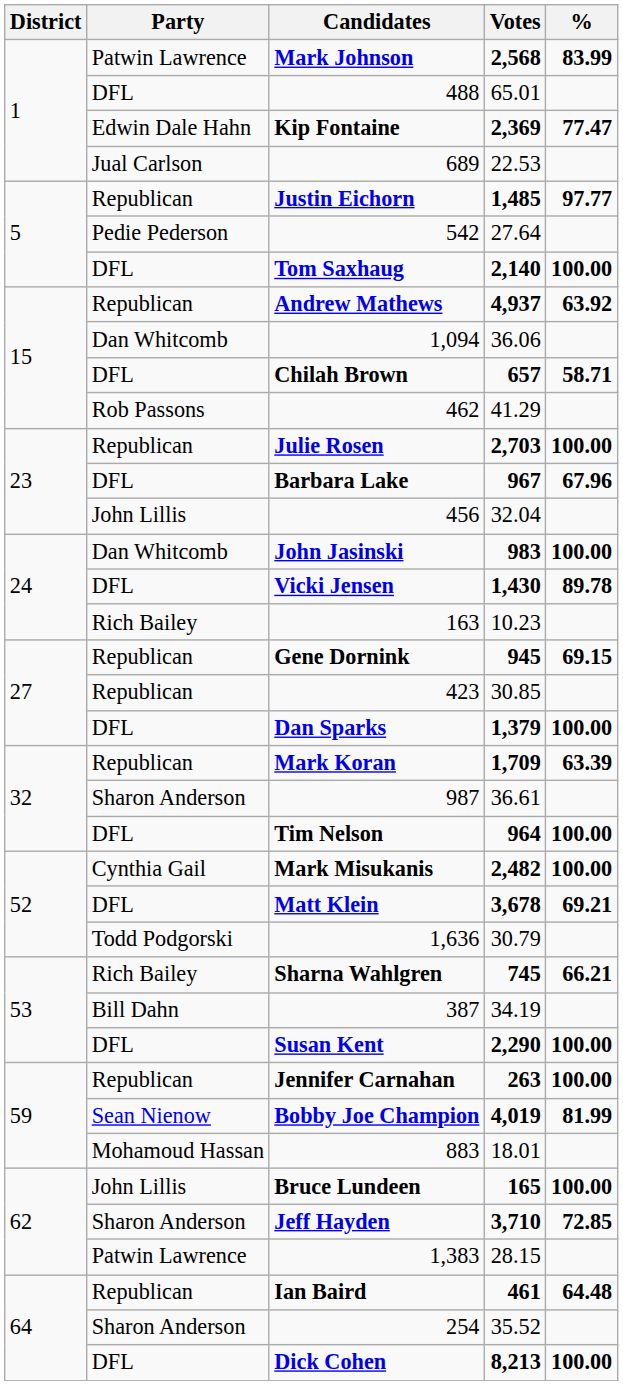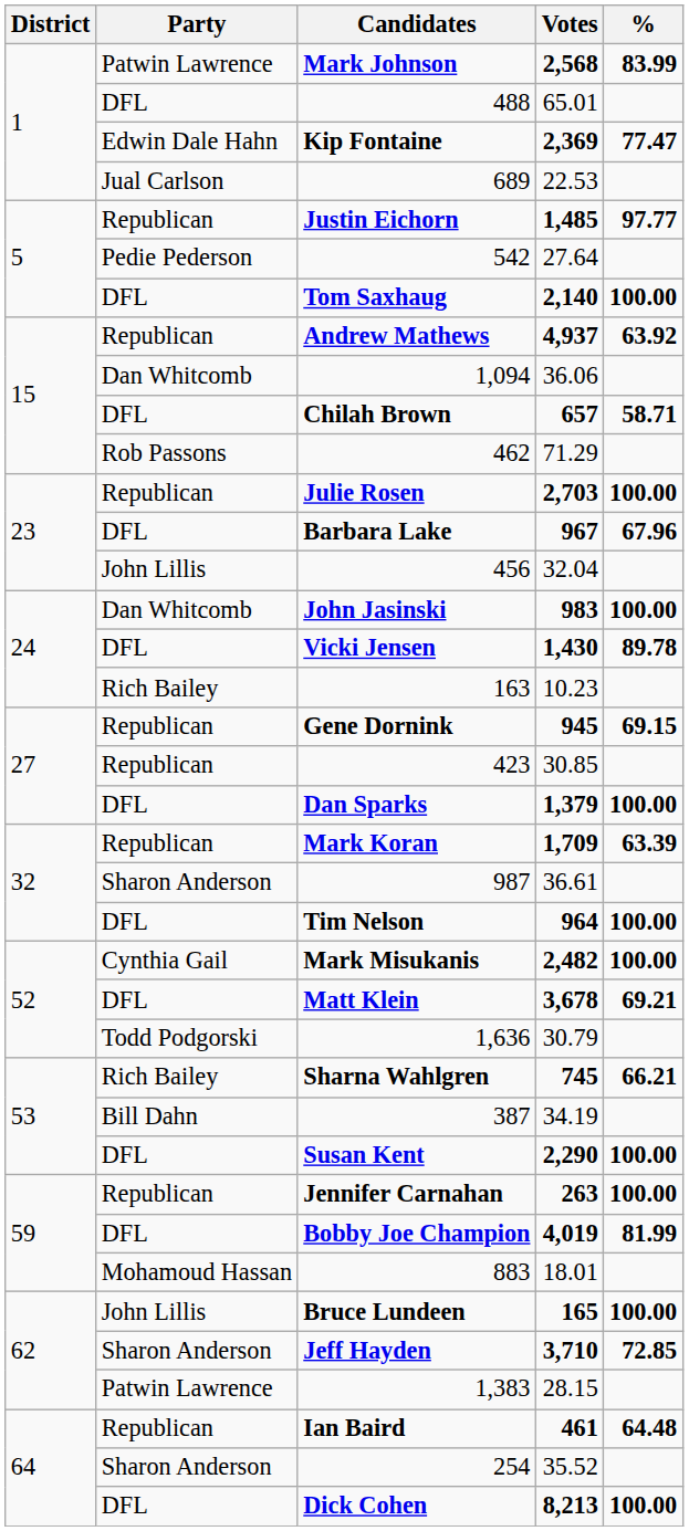 <table class="wikitable">
 <tr>
 <th>District</th>
 <th>Party</th>
 <th>Candidates</th>
 <th>Votes</th>
 <th>%</th>
 </tr>
 <tr>
 <td rowspan="4">1</td>
 <td>Patwin Lawrence</td>
 <td><a href='#'><strong>Mark Johnson</strong></a></td>
 <td align="right"><strong>2,568</strong></td>
 <td align="right"><strong>83.99</strong></td>
 </tr>
 <tr>
 <td>DFL</td>
 <td align="right">488</td>
 <td align="right">65.01</td>
 </tr>
 <tr>
 <td>Edwin Dale Hahn</td>
 <td><strong>Kip Fontaine</strong></td>
 <td align="right"><strong>2,369</strong></td>
 <td align="right"><strong>77.47</strong></td>
 </tr>
 <tr>
 <td>Jual Carlson</td>
 <td align="right">689</td>
 <td align="right">22.53</td>
 </tr>
 <tr>
 <td rowspan="3">5</td>
 <td>Republican</td>
 <td><strong><a href='#'>Justin Eichorn</a></strong></td>
 <td align="right"><strong>1,485</strong></td>
 <td align="right"><strong>97.77</strong></td>
 </tr>
 <tr>
 <td>Pedie Pederson</td>
 <td align="right">542</td>
 <td align="right">27.64</td>
 </tr>
 <tr>
 <td>DFL</td>
 <td><strong><a href='#'>Tom Saxhaug</a></strong></td>
 <td align="right"><strong>2,140</strong></td>
 <td align="right"><strong>100.00</strong></td>
 </tr>
 <tr>
 <td rowspan="4">15</td>
 <td>Republican</td>
 <td><strong><a href='#'>Andrew Mathews</a></strong></td>
 <td align="right"><strong>4,937</strong></td>
 <td align="right"><strong>63.92</strong></td>
 </tr>
 <tr>
 <td>Dan Whitcomb</td>
 <td align="right">1,094</td>
 <td align="right">36.06</td>
 </tr>
 <tr>
 <td>DFL</td>
 <td><strong>Chilah Brown</strong></td>
 <td align="right"><strong>657</strong></td>
 <td align="right"><strong>58.71</strong></td>
 </tr>
 <tr>
 <td>Rob Passons</td>
 <td align="right">462</td>
-<td align="right">41.29</td>
+<td align="right">71.29</td>
 </tr>
 <tr>
 <td rowspan="3">23</td>
 <td>Republican</td>
 <td><strong><a href='#'>Julie Rosen</a></strong></td>
 <td align="right"><strong>2,703</strong></td>
 <td align="right"><strong>100.00</strong></td>
 </tr>
 <tr>
 <td>DFL</td>
 <td><strong>Barbara Lake</strong></td>
 <td align="right"><strong>967</strong></td>
 <td align="right"><strong>67.96</strong></td>
 </tr>
 <tr>
 <td>John Lillis</td>
 <td align="right">456</td>
 <td align="right">32.04</td>
 </tr>
 <tr>
 <td rowspan="3">24</td>
 <td>Dan Whitcomb</td>
 <td><strong><a href='#'>John Jasinski</a></strong></td>
 <td align="right"><strong>983</strong></td>
 <td align="right"><strong>100.00</strong></td>
 </tr>
 <tr>
 <td>DFL</td>
 <td><strong><a href='#'>Vicki Jensen</a></strong></td>
 <td align="right"><strong>1,430</strong></td>
 <td align="right"><strong>89.78</strong></td>
 </tr>
 <tr>
 <td>Rich Bailey</td>
 <td align="right">163</td>
 <td align="right">10.23</td>
 </tr>
 <tr>
 <td rowspan="3">27</td>
 <td>Republican</td>
 <td><strong>Gene Dornink</strong></td>
 <td align="right"><strong>945</strong></td>
 <td align="right"><strong>69.15</strong></td>
 </tr>
 <tr>
 <td>Republican</td>
 <td align="right">423</td>
 <td align="right">30.85</td>
 </tr>
 <tr>
 <td>DFL</td>
 <td><strong><a href='#'>Dan Sparks</a></strong></td>
 <td align="right"><strong>1,379</strong></td>
 <td align="right"><strong>100.00</strong></td>
 </tr>
 <tr>
 <td rowspan="3">32</td>
 <td>Republican</td>
 <td><strong><a href='#'>Mark Koran</a></strong></td>
 <td align="right"><strong>1,709</strong></td>
 <td align="right"><strong>63.39</strong></td>
 </tr>
 <tr>
 <td>Sharon Anderson</td>
 <td align="right">987</td>
 <td align="right">36.61</td>
 </tr>
 <tr>
 <td>DFL</td>
 <td><strong>Tim Nelson</strong></td>
 <td align="right"><strong>964</strong></td>
 <td align="right"><strong>100.00</strong></td>
 </tr>
 <tr>
 <td rowspan="3">52</td>
 <td>Cynthia Gail</td>
 <td><strong>Mark Misukanis</strong></td>
 <td align="right"><strong>2,482</strong></td>
 <td align="right"><strong>100.00</strong></td>
 </tr>
 <tr>
 <td>DFL</td>
 <td><strong><a href='#'>Matt Klein</a></strong></td>
 <td align="right"><strong>3,678</strong></td>
 <td align="right"><strong>69.21</strong></td>
 </tr>
 <tr>
 <td>Todd Podgorski</td>
 <td align="right">1,636</td>
 <td align="right">30.79</td>
 </tr>
 <tr>
 <td rowspan="3">53</td>
 <td>Rich Bailey</td>
 <td><strong>Sharna Wahlgren</strong></td>
 <td align="right"><strong>745</strong></td>
 <td align="right"><strong>66.21</strong></td>
 </tr>
 <tr>
 <td>Bill Dahn</td>
 <td align="right">387</td>
 <td align="right">34.19</td>
 </tr>
 <tr>
 <td>DFL</td>
 <td><strong><a href='#'>Susan Kent</a></strong></td>
 <td align="right"><strong>2,290</strong></td>
 <td align="right"><strong>100.00</strong></td>
 </tr>
 <tr>
 <td rowspan="3">59</td>
 <td>Republican</td>
 <td><strong>Jennifer Carnahan</strong></td>
 <td align="right"><strong>263</strong></td>
 <td align="right"><strong>100.00</strong></td>
 </tr>
 <tr>
-<td><a href='#'>Sean Nienow</a></td>
+<td>DFL</td>
 <td><strong><a href='#'>Bobby Joe Champion</a></strong></td>
 <td align="right"><strong>4,019</strong></td>
 <td align="right"><strong>81.99</strong></td>
 </tr>
 <tr>
 <td>Mohamoud Hassan</td>
 <td align="right">883</td>
 <td align="right">18.01</td>
 </tr>
 <tr>
 <td rowspan="3">62</td>
 <td>John Lillis</td>
 <td><strong>Bruce Lundeen</strong></td>
 <td align="right"><strong>165</strong></td>
 <td align="right"><strong>100.00</strong></td>
 </tr>
 <tr>
 <td>Sharon Anderson</td>
 <td><strong><a href='#'>Jeff Hayden</a></strong></td>
 <td align="right"><strong>3,710</strong></td>
 <td align="right"><strong>72.85</strong></td>
 </tr>
 <tr>
 <td>Patwin Lawrence</td>
 <td align="right">1,383</td>
 <td align="right">28.15</td>
 </tr>
 <tr>
 <td rowspan="3">64</td>
 <td>Republican</td>
 <td><strong>Ian Baird</strong></td>
 <td align="right"><strong>461</strong></td>
 <td align="right"><strong>64.48</strong></td>
 </tr>
 <tr>
 <td>Sharon Anderson</td>
 <td align="right">254</td>
 <td align="right">35.52</td>
 </tr>
 <tr>
 <td>DFL</td>
 <td><strong><a href='#'>Dick Cohen</a></strong></td>
 <td align="right"><strong>8,213</strong></td>
 <td align="right"><strong>100.00</strong></td>
 </tr>
 </table>
